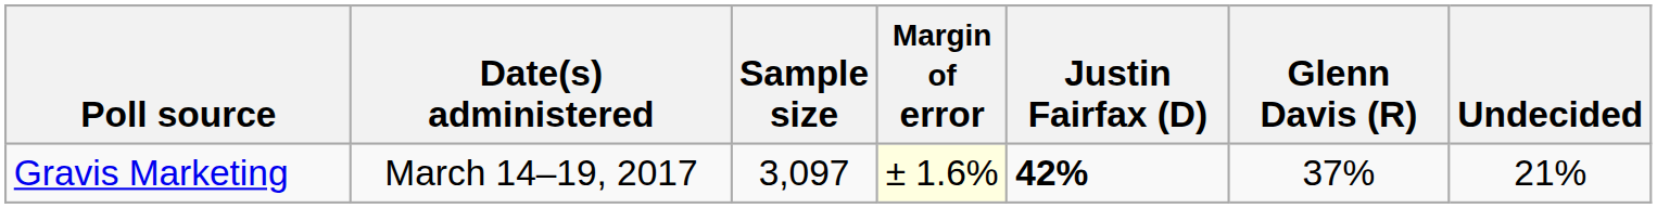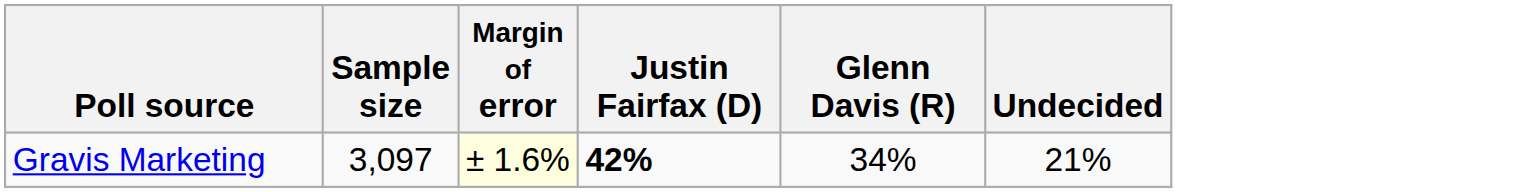 <table class="wikitable">
 <tr valign= bottom>
 <th style="width:145px;">Poll source</th>
-<th style="width:160px;">Date(s)<br>administered</th>
 <th class=small>Sample<br>size</th>
 <th style="width:50px;"><small>Margin of</small><br>error</th>
 <th style="width:90px;">Justin<br>Fairfax (D)</th>
 <th style="width:90px;">Glenn<br>Davis (R)</th>
 <th>Undecided</th>
 </tr>
 <tr>
 <td><a href='#'>Gravis Marketing</a></td>
-<td align=center>March 14–19, 2017</td>
 <td align=center>3,097</td>
 <td align=center style="background: lightyellow;">± 1.6%</td>
 <td><strong>42%</strong></td>
-<td align=center>37%</td>
+<td align=center>34%</td>
 <td align=center>21%</td>
 </tr>
 </table>
